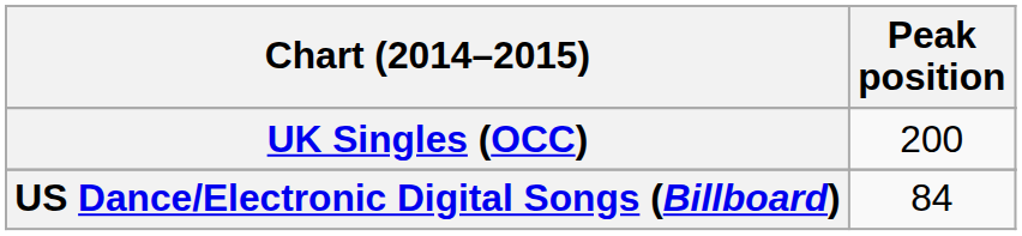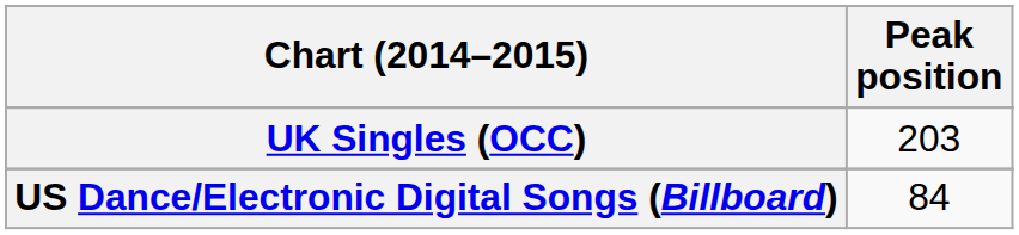 <table class="wikitable sortable plainrowheaders" style="text-align:center">
 <tr>
 <th scope="col">Chart (2014–2015)</th>
 <th scope="col">Peak<br>position</th>
 </tr>
 <tr>
 </tr>
 <tr>
 <th scope="row"><a href='#'>UK Singles</a> (<a href='#'>OCC</a>)</th>
-<td>200</td>
+<td>203</td>
 </tr>
 <tr>
 </tr>
 <tr>
 <th scope="row">US <a href='#'>Dance/Electronic Digital Songs</a> (<em><a href='#'>Billboard</a></em>)</th>
 <td>84</td>
 </tr>
 </table>
